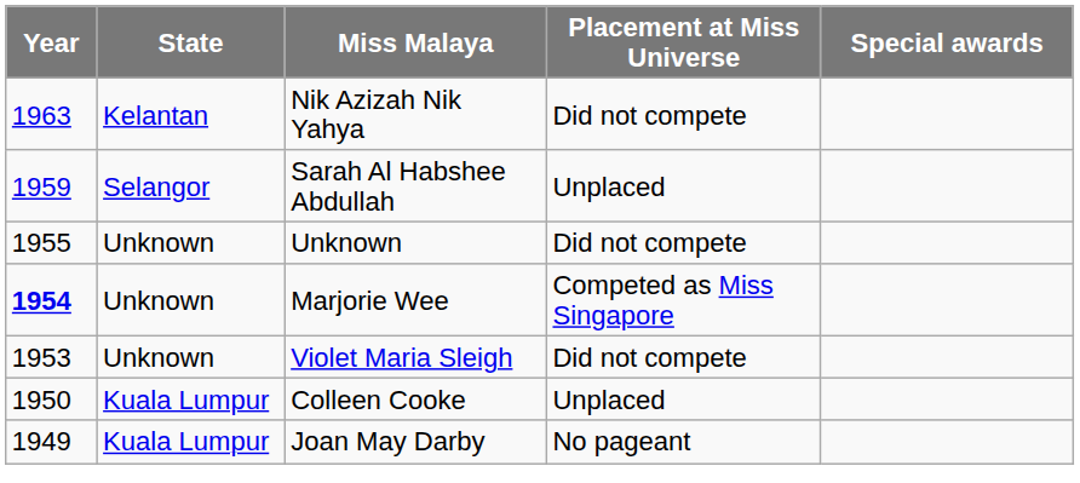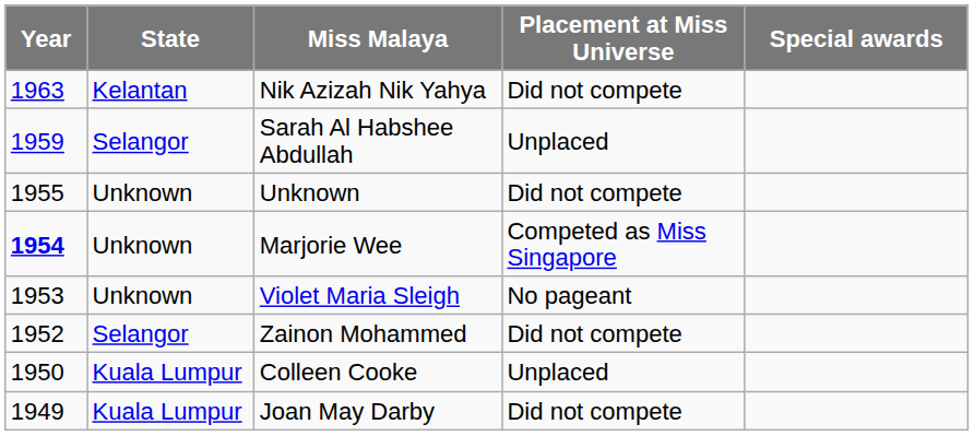 <table class="wikitable" style="font-size: 95%;">
 <tr>
 <th width="60" style="background-color:#787878;color:#FFFFFF;">Year</th>
 <th width="150" style="background-color:#787878;color:#FFFFFF;">State</th>
 <th width="250" style="background-color:#787878;color:#FFFFFF;">Miss Malaya</th>
 <th width="250" style="background-color:#787878;color:#FFFFFF;">Placement at Miss Universe</th>
 <th width="250" style="background-color:#787878;color:#FFFFFF;">Special awards</th>
 </tr>
 <tr>
 <td><a href='#'>1963</a></td>
 <td><a href='#'>Kelantan</a></td>
 <td>Nik Azizah Nik Yahya</td>
 <td>Did not compete</td>
 <td></td>
 </tr>
 <tr>
 <td><a href='#'>1959</a></td>
 <td><a href='#'>Selangor</a></td>
 <td>Sarah Al Habshee Abdullah</td>
 <td>Unplaced</td>
 <td></td>
 </tr>
 <tr>
 <td>1955</td>
 <td>Unknown</td>
 <td>Unknown</td>
 <td>Did not compete</td>
 <td></td>
 </tr>
 <tr>
 <td><strong><a href='#'>1954</a></strong></td>
 <td>Unknown</td>
 <td>Marjorie Wee</td>
 <td>Competed as <a href='#'>Miss Singapore</a></td>
 <td></td>
 </tr>
 <tr>
 <td>1953</td>
 <td>Unknown</td>
 <td><a href='#'>Violet Maria Sleigh</a></td>
+<td>No pageant</td>
+<td></td>
+</tr>
+<tr>
+<td>1952</td>
+<td><a href='#'>Selangor</a></td>
+<td>Zainon Mohammed</td>
 <td>Did not compete</td>
 <td></td>
 </tr>
 <tr>
 <td>1950</td>
 <td><a href='#'>Kuala Lumpur</a></td>
 <td>Colleen Cooke</td>
 <td>Unplaced</td>
 <td></td>
 </tr>
 <tr>
 <td>1949</td>
 <td><a href='#'>Kuala Lumpur</a></td>
 <td>Joan May Darby</td>
-<td>No pageant</td>
+<td>Did not compete</td>
 <td></td>
 </tr>
 </table>
